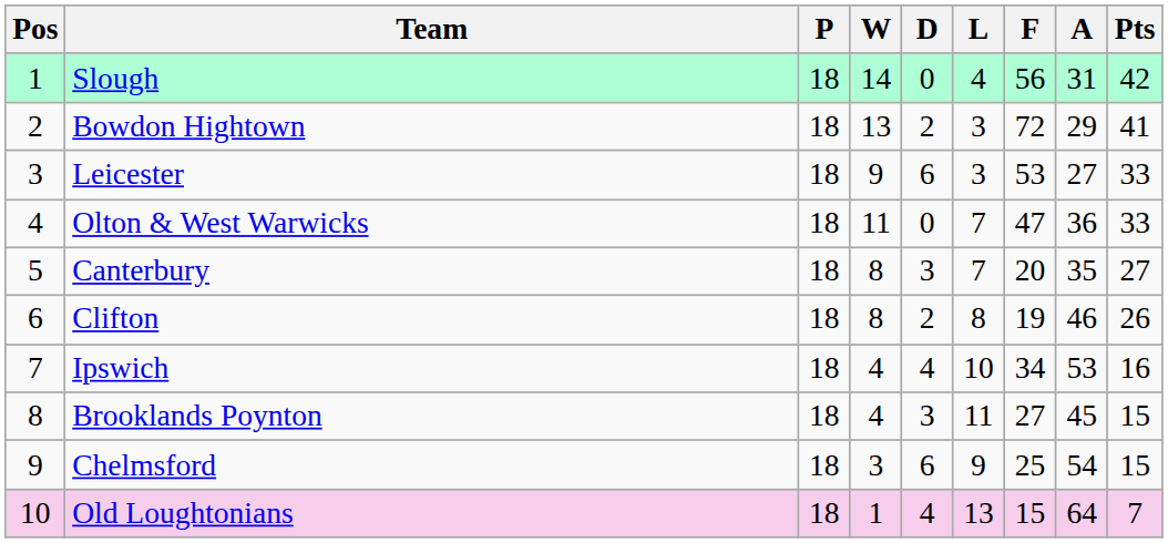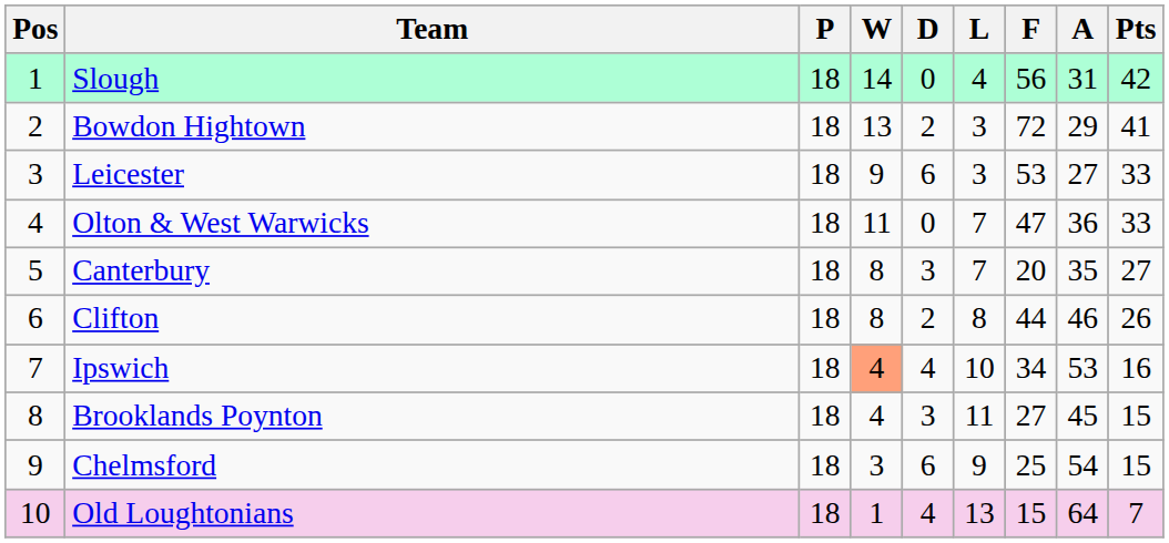 <table class="wikitable" style="font-size: 100%">
 <tr>
 <th width=20>Pos</th>
 <th width=400>Team</th>
 <th width=20>P</th>
 <th width=20>W</th>
 <th width=20>D</th>
 <th width=20>L</th>
 <th width=20>F</th>
 <th width=20>A</th>
 <th width=20>Pts</th>
 </tr>
 <tr align=center style="background: #ADFFD6;">
 <td>1</td>
 <td align="left"><a href='#'>Slough</a></td>
 <td>18</td>
 <td>14</td>
 <td>0</td>
 <td>4</td>
 <td>56</td>
 <td>31</td>
 <td>42</td>
 </tr>
 <tr align=center>
 <td>2</td>
 <td align="left"><a href='#'>Bowdon Hightown</a></td>
 <td>18</td>
 <td>13</td>
 <td>2</td>
 <td>3</td>
 <td>72</td>
 <td>29</td>
 <td>41</td>
 </tr>
 <tr align=center>
 <td>3</td>
 <td align="left"><a href='#'>Leicester</a></td>
 <td>18</td>
 <td>9</td>
 <td>6</td>
 <td>3</td>
 <td>53</td>
 <td>27</td>
 <td>33</td>
 </tr>
 <tr align=center>
 <td>4</td>
 <td align="left"><a href='#'>Olton & West Warwicks</a></td>
 <td>18</td>
 <td>11</td>
 <td>0</td>
 <td>7</td>
 <td>47</td>
 <td>36</td>
 <td>33</td>
 </tr>
 <tr align=center>
 <td>5</td>
 <td align="left"><a href='#'>Canterbury</a></td>
 <td>18</td>
 <td>8</td>
 <td>3</td>
 <td>7</td>
 <td>20</td>
 <td>35</td>
 <td>27</td>
 </tr>
 <tr align=center>
 <td>6</td>
 <td align="left"><a href='#'>Clifton</a></td>
 <td>18</td>
 <td>8</td>
 <td>2</td>
 <td>8</td>
-<td>19</td>
+<td>44</td>
 <td>46</td>
 <td>26</td>
 </tr>
 <tr align=center>
 <td>7</td>
 <td align="left"><a href='#'>Ipswich</a></td>
 <td>18</td>
-<td>4</td>
+<td style="background: lightsalmon;">4</td>
 <td>4</td>
 <td>10</td>
 <td>34</td>
 <td>53</td>
 <td>16</td>
 </tr>
 <tr align=center>
 <td>8</td>
 <td align="left"><a href='#'>Brooklands Poynton</a></td>
 <td>18</td>
 <td>4</td>
 <td>3</td>
 <td>11</td>
 <td>27</td>
 <td>45</td>
 <td>15</td>
 </tr>
 <tr align=center>
 <td>9</td>
 <td align="left"><a href='#'>Chelmsford</a></td>
 <td>18</td>
 <td>3</td>
 <td>6</td>
 <td>9</td>
 <td>25</td>
 <td>54</td>
 <td>15</td>
 </tr>
 <tr align=center style="background: #F6CEEC;">
 <td>10</td>
 <td align="left"><a href='#'>Old Loughtonians</a></td>
 <td>18</td>
 <td>1</td>
 <td>4</td>
 <td>13</td>
 <td>15</td>
 <td>64</td>
 <td>7</td>
 </tr>
 </table>
